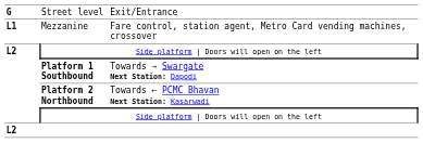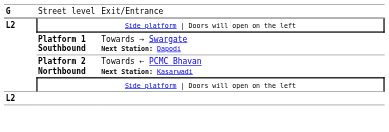 <table table border=0 cellspacing=0 cellpadding=3>
 <tr>
 <td style="border-bottom:solid 1px grey;border-top:solid 1px grey;" width=50 valign=top><strong>G</strong></td>
 <td style="border-top:solid 1px grey;border-bottom:solid 1px grey;" width=100 valign=top>Street level</td>
 <td style="border-top:solid 1px grey;border-bottom:solid 1px grey;" width=500 valign=top>Exit/Entrance</td>
-</tr>
-<tr>
-<td valign=top><strong>L1</strong></td>
-<td valign=top>Mezzanine</td>
-<td valign=top>Fare control, station agent, Metro Card vending machines, crossover<br></td>
 </tr>
 <tr>
 <td style="border-top:solid 1px grey;border-bottom:solid 1px grey;" width=50 rowspan=4 valign=top><strong>L2</strong></td>
 <td style="border-top:solid 1px grey;border-right:solid 2px black;border-left:solid 2px black;border-bottom:solid 2px black;text-align:center;" colspan=2><small><a href='#'>Side platform</a> | Doors will open on the left </small></td>
 </tr>
 <tr>
 <td style="border-bottom:solid 1px grey;" width=100><span><strong>Platform 1</strong><br><strong>Southbound</strong></span></td>
 <td style="border-bottom:solid 1px grey;" width=500>Towards → <a href='#'>Swargate</a><br><small><strong>Next Station:</strong> <a href='#'>Dapodi</a></small></td>
 </tr>
 <tr>
 <td><span><strong>Platform 2</strong><br><strong>Northbound</strong></span></td>
 <td>Towards ← <a href='#'>PCMC Bhavan</a><br><small><strong>Next Station:</strong> <a href='#'>Kasarwadi</a></small></td>
 </tr>
 <tr>
 <td style="border-top:solid 2px black;border-right:solid 2px black;border-left:solid 2px black;border-bottom:solid 1px grey;" colspan=2  align=center><small><a href='#'>Side platform</a> | Doors will open on the left </small></td>
 </tr>
 <tr>
 <td style="border-bottom:solid 1px grey;" width=50 rowspan=2 valign=top><strong>L2</strong></td>
 <td style="border-bottom:solid 1px grey;" width=100></td>
 <td style="border-bottom:solid 1px grey;" width=500></td>
 </tr>
 <tr>
 </tr>
 </table>
